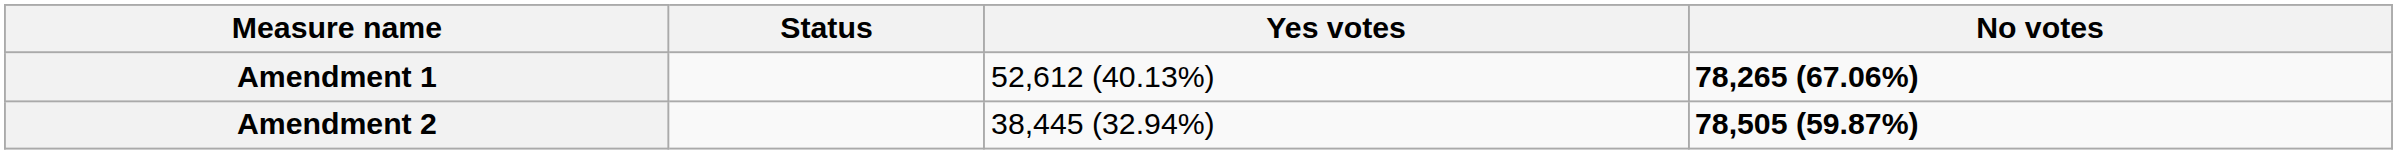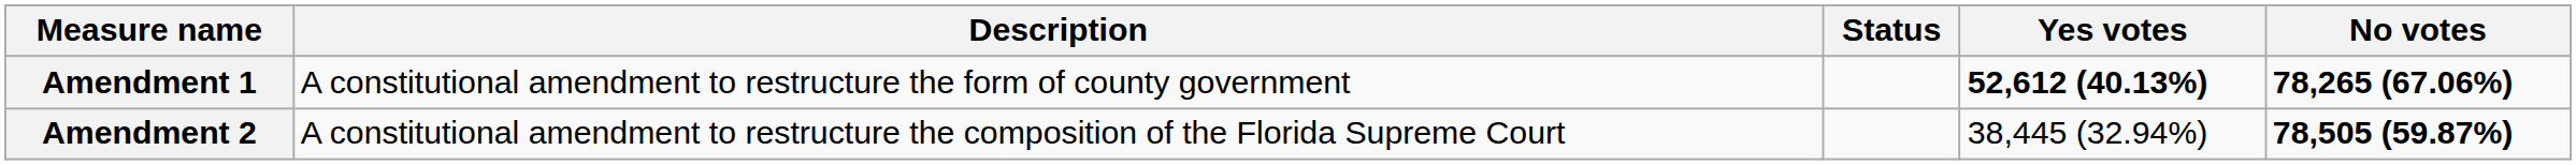 <table class="wikitable sortable plainrowheaders" style="width:100%">
 <tr>
 <th scope="col">Measure name</th>
+<th class="unsortable" scope="col">Description</th>
 <th scope="col">Status</th>
 <th scope="col">Yes votes</th>
 <th scope="col">No votes</th>
 </tr>
 <tr>
 <th scope="row">Amendment 1</th>
+<td>A constitutional amendment to restructure the form of county government</td>
 <td></td>
-<td>52,612 (40.13%)</td>
+<td><strong>52,612 (40.13%)</strong></td>
 <td><strong>78,265 (67.06%)</strong></td>
 </tr>
 <tr>
 <th scope="row">Amendment 2</th>
+<td>A constitutional amendment to restructure the composition of the Florida Supreme Court</td>
 <td></td>
 <td>38,445 (32.94%)</td>
 <td><strong>78,505 (59.87%)</strong></td>
 </tr>
 </table>
